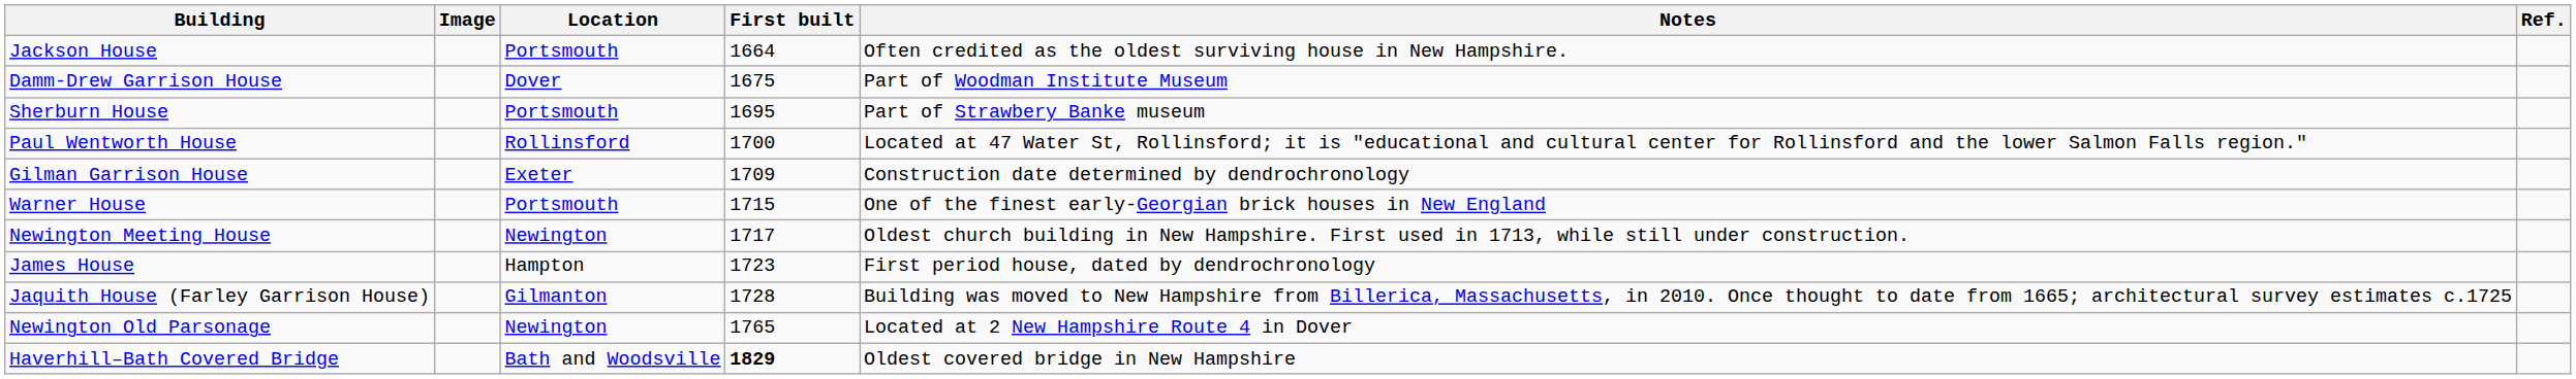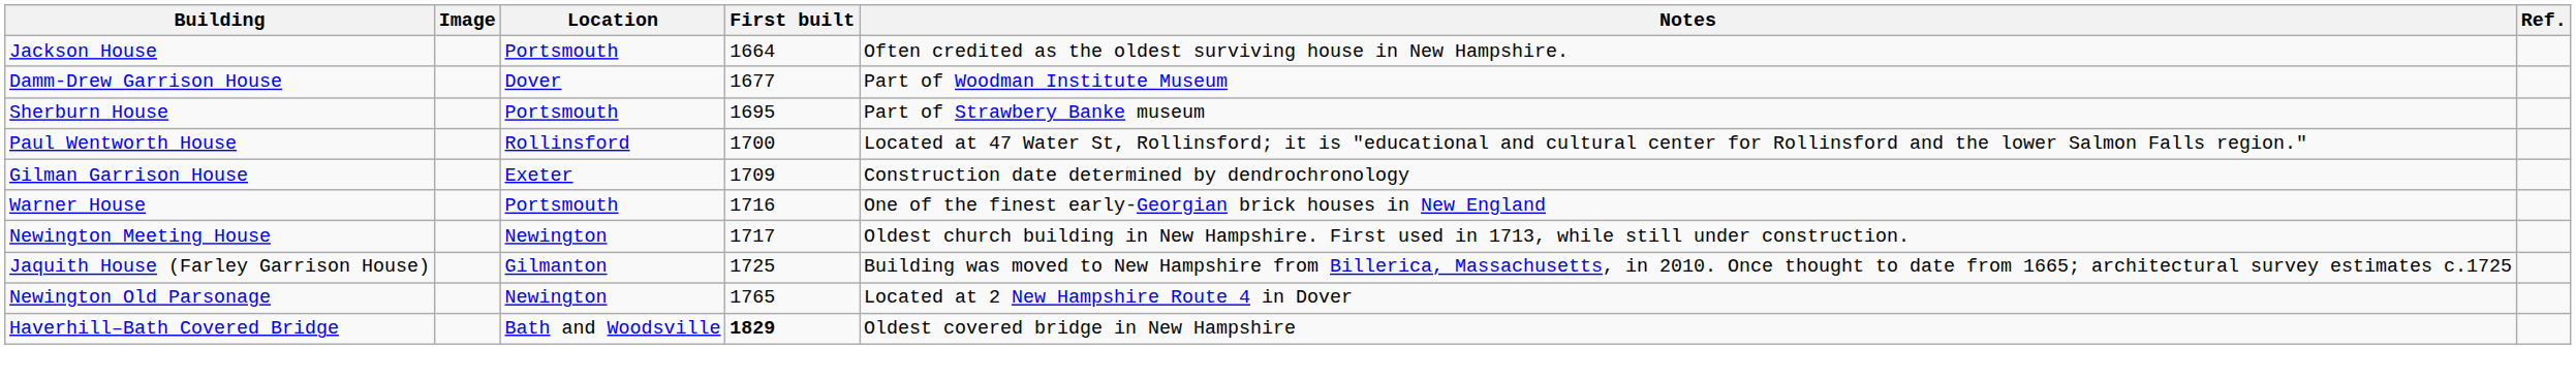 <table class="wikitable">
 <tr>
 <th>Building</th>
 <th>Image</th>
 <th>Location</th>
 <th>First built</th>
 <th>Notes</th>
 <th>Ref.</th>
 </tr>
 <tr>
 <td><a href='#'>Jackson House</a></td>
 <td></td>
 <td><a href='#'>Portsmouth</a></td>
 <td>1664</td>
 <td>Often credited as the oldest surviving house in New Hampshire.</td>
 <td></td>
 </tr>
 <tr>
 <td><a href='#'>Damm-Drew Garrison House</a></td>
 <td></td>
 <td><a href='#'>Dover</a></td>
-<td>1675</td>
+<td>1677</td>
 <td>Part of <a href='#'>Woodman Institute Museum</a></td>
 <td></td>
 </tr>
 <tr>
 <td><a href='#'>Sherburn House</a></td>
 <td></td>
 <td><a href='#'>Portsmouth</a></td>
 <td>1695</td>
 <td>Part of <a href='#'>Strawbery Banke</a> museum</td>
 <td></td>
 </tr>
 <tr>
 <td><a href='#'>Paul Wentworth House</a></td>
 <td></td>
 <td><a href='#'>Rollinsford</a></td>
 <td>1700</td>
 <td>Located at 47 Water St, Rollinsford; it is "educational and cultural center for Rollinsford and the lower Salmon Falls region."</td>
 <td></td>
 </tr>
 <tr>
 <td><a href='#'>Gilman Garrison House</a></td>
 <td></td>
 <td><a href='#'>Exeter</a></td>
 <td>1709</td>
 <td>Construction date determined by dendrochronology</td>
 <td></td>
 </tr>
 <tr>
 <td><a href='#'>Warner House</a></td>
 <td></td>
 <td><a href='#'>Portsmouth</a></td>
-<td>1715</td>
+<td>1716</td>
 <td>One of the finest early-<a href='#'>Georgian</a> brick houses in <a href='#'>New England</a></td>
 <td></td>
 </tr>
 <tr>
 <td><a href='#'>Newington Meeting House</a></td>
 <td></td>
 <td><a href='#'>Newington</a></td>
 <td>1717</td>
 <td>Oldest church building in New Hampshire. First used in 1713, while still under construction.</td>
 <td></td>
 </tr>
 <tr>
-<td><a href='#'>James House</a></td>
-<td></td>
-<td>Hampton</td>
-<td>1723</td>
-<td>First period house, dated by dendrochronology</td>
-<td></td>
-</tr>
-<tr>
 <td><a href='#'>Jaquith House</a> (Farley Garrison House)</td>
 <td></td>
 <td><a href='#'>Gilmanton</a></td>
-<td>1728</td>
+<td>1725</td>
 <td>Building was moved to New Hampshire from <a href='#'>Billerica, Massachusetts</a>, in 2010. Once thought to date from 1665; architectural survey estimates c.1725</td>
 <td></td>
 </tr>
 <tr>
 <td><a href='#'>Newington Old Parsonage</a></td>
 <td></td>
 <td><a href='#'>Newington</a></td>
 <td>1765</td>
 <td>Located at 2 <a href='#'>New Hampshire Route 4</a> in Dover</td>
 <td></td>
 </tr>
 <tr>
 <td><a href='#'>Haverhill–Bath Covered Bridge</a></td>
 <td></td>
 <td><a href='#'>Bath</a> and <a href='#'>Woodsville</a></td>
 <td><strong>1829</strong></td>
 <td>Oldest covered bridge in New Hampshire</td>
 <td></td>
 </tr>
 </table>
